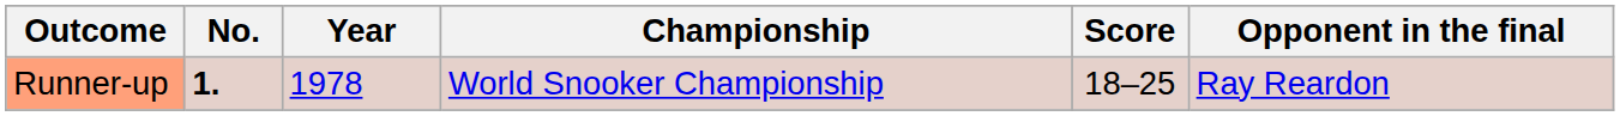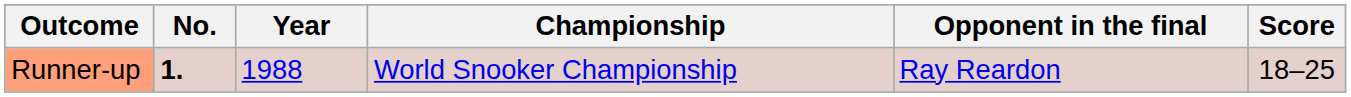 <table class="wikitable">
 <tr>
 <th width="80">Outcome</th>
 <th width="40">No.</th>
 <th width="70">Year</th>
 <th width="300">Championship</th>
+<th width="200">Opponent in the final</th>
 <th width="50">Score</th>
-<th width="200">Opponent in the final</th>
 </tr>
 <tr bgcolor="#e5d1cb">
 <td style="background:#ffa07a;">Runner-up</td>
 <td><strong>1.</strong></td>
-<td><a href='#'>1978</a></td>
+<td><a href='#'>1988</a></td>
 <td><a href='#'>World Snooker Championship</a></td>
+<td> <a href='#'>Ray Reardon</a></td>
 <td align="center">18–25</td>
-<td> <a href='#'>Ray Reardon</a></td>
 </tr>
 </table>
